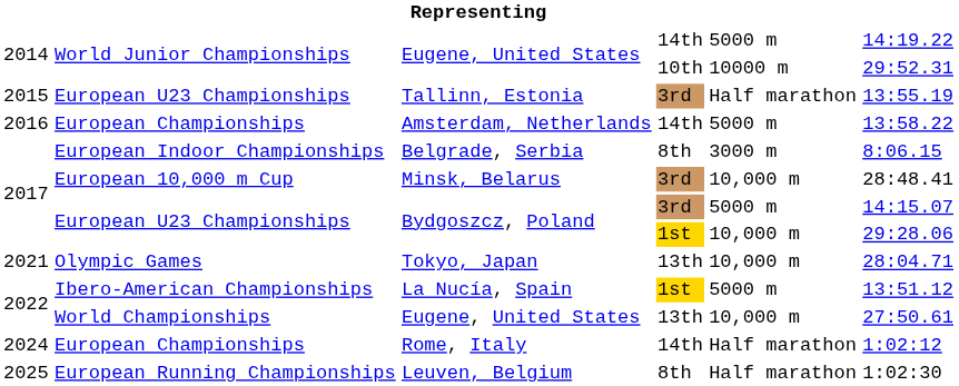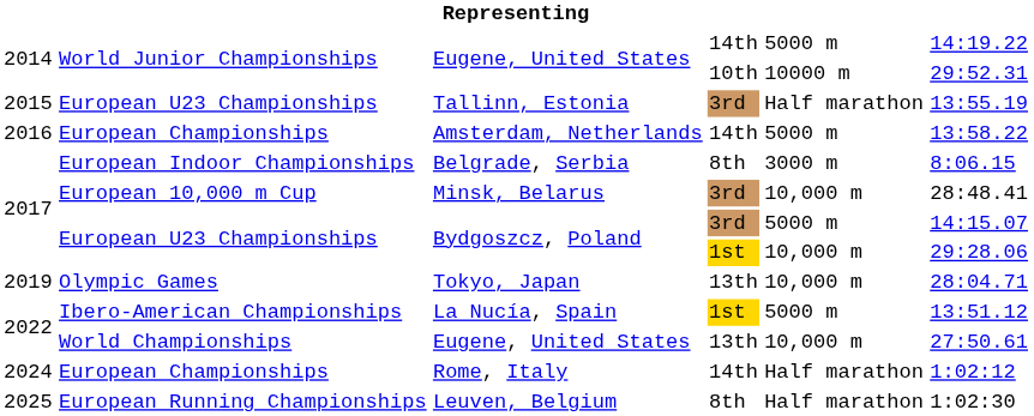 <table>
 <tr>
 <th colspan="6">Representing </th>
 </tr>
 <tr>
 <td rowspan=2>2014</td>
 <td rowspan=2><a href='#'>World Junior Championships</a></td>
 <td rowspan=2><a href='#'>Eugene, United States</a></td>
 <td>14th</td>
 <td>5000 m</td>
 <td><a href='#'>14:19.22</a></td>
 </tr>
 <tr>
 <td>10th</td>
 <td>10000 m</td>
 <td><a href='#'>29:52.31</a></td>
 </tr>
 <tr>
 <td>2015</td>
 <td><a href='#'>European U23 Championships</a></td>
 <td><a href='#'>Tallinn, Estonia</a></td>
 <td bgcolor=cc9966>3rd</td>
 <td>Half marathon</td>
 <td><a href='#'>13:55.19</a></td>
 </tr>
 <tr>
 <td>2016</td>
 <td><a href='#'>European Championships</a></td>
 <td><a href='#'>Amsterdam, Netherlands</a></td>
 <td>14th</td>
 <td>5000 m</td>
 <td><a href='#'>13:58.22</a></td>
 </tr>
 <tr>
 <td rowspan=4>2017</td>
 <td><a href='#'>European Indoor Championships</a></td>
 <td><a href='#'>Belgrade</a>, <a href='#'>Serbia</a></td>
 <td>8th</td>
 <td>3000 m</td>
 <td><a href='#'>8:06.15</a></td>
 </tr>
 <tr>
 <td><a href='#'>European 10,000 m Cup</a></td>
 <td><a href='#'>Minsk, Belarus</a></td>
 <td bgcolor=cc9966>3rd</td>
 <td>10,000 m</td>
 <td>28:48.41</td>
 </tr>
 <tr>
 <td rowspan=2><a href='#'>European U23 Championships</a></td>
 <td rowspan=2><a href='#'>Bydgoszcz</a>, <a href='#'>Poland</a></td>
 <td bgcolor=cc9966>3rd</td>
 <td>5000 m</td>
 <td><a href='#'>14:15.07</a></td>
 </tr>
 <tr>
 <td bgcolor=gold>1st</td>
 <td>10,000 m</td>
 <td><a href='#'>29:28.06</a></td>
 </tr>
 <tr>
-<td>2021</td>
+<td>2019</td>
 <td><a href='#'>Olympic Games</a></td>
 <td><a href='#'>Tokyo, Japan</a></td>
 <td>13th</td>
 <td>10,000 m</td>
 <td><a href='#'>28:04.71</a></td>
 </tr>
 <tr>
 <td rowspan=2>2022</td>
 <td><a href='#'>Ibero-American Championships</a></td>
 <td><a href='#'>La Nucía</a>, <a href='#'>Spain</a></td>
 <td bgcolor=gold>1st</td>
 <td>5000 m</td>
 <td><a href='#'>13:51.12</a></td>
 </tr>
 <tr>
 <td><a href='#'>World Championships</a></td>
 <td><a href='#'>Eugene</a>, <a href='#'>United States</a></td>
 <td>13th</td>
 <td>10,000 m</td>
 <td><a href='#'>27:50.61</a></td>
 </tr>
 <tr>
 <td>2024</td>
 <td><a href='#'>European Championships</a></td>
 <td><a href='#'>Rome</a>, <a href='#'>Italy</a></td>
 <td>14th</td>
 <td>Half marathon</td>
 <td><a href='#'>1:02:12</a></td>
 </tr>
 <tr>
 <td>2025</td>
 <td><a href='#'>European Running Championships</a></td>
 <td><a href='#'>Leuven, Belgium</a></td>
 <td>8th</td>
 <td>Half marathon</td>
 <td>1:02:30</td>
 </tr>
 </table>
